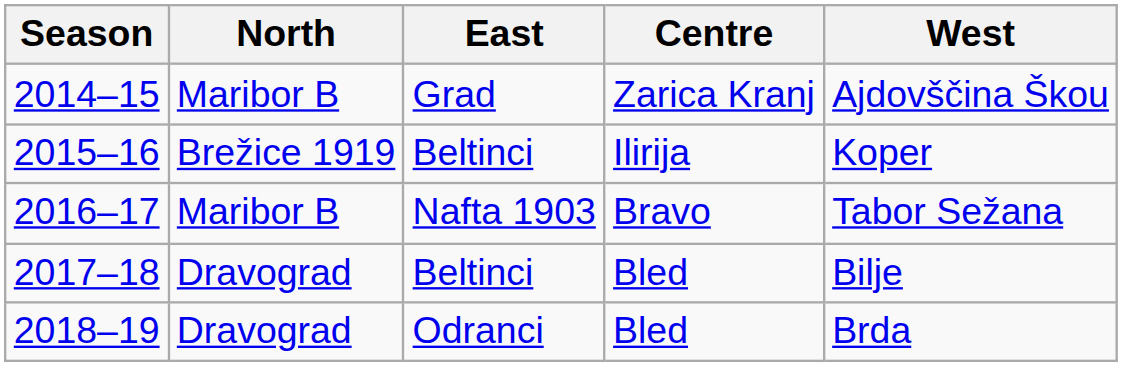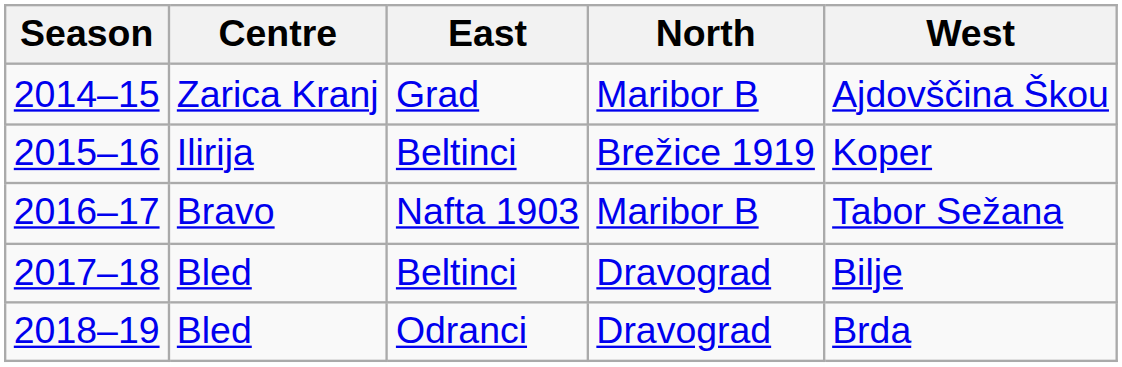 <table class="wikitable">
 <tr>
 <th>Season</th>
+<th>Centre</th>
+<th>East</th>
 <th>North</th>
-<th>East</th>
-<th>Centre</th>
 <th>West</th>
 </tr>
 <tr>
 <td><a href='#'>2014–15</a></td>
+<td><a href='#'>Zarica Kranj</a></td>
+<td><a href='#'>Grad</a></td>
 <td><a href='#'>Maribor B</a></td>
-<td><a href='#'>Grad</a></td>
-<td><a href='#'>Zarica Kranj</a></td>
 <td><a href='#'>Ajdovščina Škou</a></td>
 </tr>
 <tr>
 <td><a href='#'>2015–16</a></td>
+<td><a href='#'>Ilirija</a></td>
+<td><a href='#'>Beltinci</a></td>
 <td><a href='#'>Brežice 1919</a></td>
-<td><a href='#'>Beltinci</a></td>
-<td><a href='#'>Ilirija</a></td>
 <td><a href='#'>Koper</a></td>
 </tr>
 <tr>
 <td><a href='#'>2016–17</a></td>
+<td><a href='#'>Bravo</a></td>
+<td><a href='#'>Nafta 1903</a></td>
 <td><a href='#'>Maribor B</a></td>
-<td><a href='#'>Nafta 1903</a></td>
-<td><a href='#'>Bravo</a></td>
 <td><a href='#'>Tabor Sežana</a></td>
 </tr>
 <tr>
 <td><a href='#'>2017–18</a></td>
+<td><a href='#'>Bled</a></td>
+<td><a href='#'>Beltinci</a></td>
 <td><a href='#'>Dravograd</a></td>
-<td><a href='#'>Beltinci</a></td>
-<td><a href='#'>Bled</a></td>
 <td><a href='#'>Bilje</a></td>
 </tr>
 <tr>
 <td><a href='#'>2018–19</a></td>
+<td><a href='#'>Bled</a></td>
+<td><a href='#'>Odranci</a></td>
 <td><a href='#'>Dravograd</a></td>
-<td><a href='#'>Odranci</a></td>
-<td><a href='#'>Bled</a></td>
 <td><a href='#'>Brda</a></td>
 </tr>
 </table>
